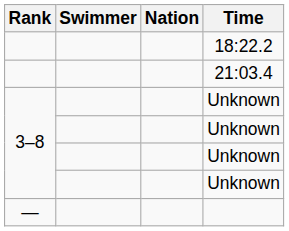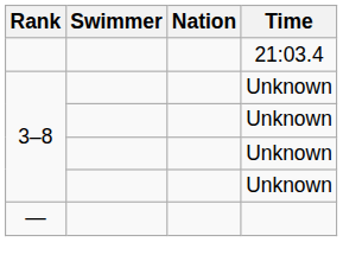 <table class="wikitable sortable" style="text-align:center">
 <tr>
 <th>Rank</th>
 <th>Swimmer</th>
 <th>Nation</th>
 <th>Time</th>
-</tr>
-<tr>
-<td></td>
-<td align=left></td>
-<td align=left></td>
-<td>18:22.2</td>
 </tr>
 <tr>
 <td></td>
 <td align=left></td>
 <td align=left></td>
 <td>21:03.4</td>
 </tr>
 <tr>
 <td rowspan=4>3–8</td>
 <td align=left></td>
 <td align=left></td>
 <td data-sort-value=25:00.0>Unknown</td>
 </tr>
 <tr>
 <td align=left></td>
 <td align=left></td>
 <td data-sort-value=30:00.0>Unknown</td>
 </tr>
 <tr>
 <td align=left></td>
 <td align=left></td>
 <td data-sort-value=30:00.0>Unknown</td>
 </tr>
 <tr>
 <td align=left></td>
 <td align=left></td>
 <td data-sort-value=30:00.0>Unknown</td>
 </tr>
 <tr>
 <td data-sort-value=9>—</td>
 <td align=left></td>
 <td align=left></td>
 <td data-sort-value=99:99.4></td>
 </tr>
 </table>
